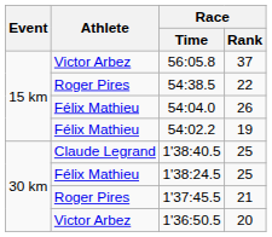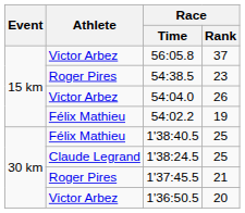 <table class="wikitable" border="1" style="font-size:90%">
 <tr>
 <th rowspan=2>Event</th>
 <th rowspan=2>Athlete</th>
 <th colspan=2>Race</th>
 </tr>
 <tr>
 <th>Time</th>
 <th>Rank</th>
 </tr>
 <tr>
 <td rowspan=4>15 km</td>
 <td><a href='#'>Victor Arbez</a></td>
 <td align=center>56:05.8</td>
 <td align=center>37</td>
 </tr>
 <tr>
 <td><a href='#'>Roger Pires</a></td>
 <td align=center>54:38.5</td>
-<td align=center>22</td>
+<td align=center>23</td>
 </tr>
 <tr>
-<td><a href='#'>Félix Mathieu</a></td>
+<td><a href='#'>Victor Arbez</a></td>
 <td align=center>54:04.0</td>
 <td align=center>26</td>
 </tr>
 <tr>
 <td><a href='#'>Félix Mathieu</a></td>
 <td align=center>54:02.2</td>
 <td align=center>19</td>
 </tr>
 <tr>
 <td rowspan=4>30 km</td>
-<td><a href='#'>Claude Legrand</a></td>
+<td><a href='#'>Félix Mathieu</a></td>
 <td align=center>1'38:40.5</td>
 <td align=center>25</td>
 </tr>
 <tr>
-<td><a href='#'>Félix Mathieu</a></td>
+<td><a href='#'>Claude Legrand</a></td>
 <td align=center>1'38:24.5</td>
 <td align=center>25</td>
 </tr>
 <tr>
 <td><a href='#'>Roger Pires</a></td>
 <td align=center>1'37:45.5</td>
 <td align=center>21</td>
 </tr>
 <tr>
 <td><a href='#'>Victor Arbez</a></td>
 <td align=center>1'36:50.5</td>
 <td align=center>20</td>
 </tr>
 </table>
